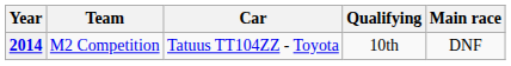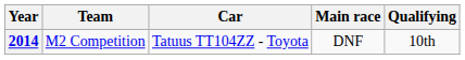 <table class="wikitable" style="text-align:center; font-size:90%">
 <tr>
 <th>Year</th>
 <th>Team</th>
 <th>Car</th>
+<th>Main race</th>
 <th>Qualifying</th>
-<th>Main race</th>
 </tr>
 <tr>
 <th><a href='#'>2014</a></th>
 <td align="left" nowrap> <a href='#'>M2 Competition</a></td>
 <td align="left" nowrap><a href='#'>Tatuus TT104ZZ</a> - <a href='#'>Toyota</a></td>
+<td>DNF</td>
 <td>10th</td>
-<td>DNF</td>
 </tr>
 </table>
